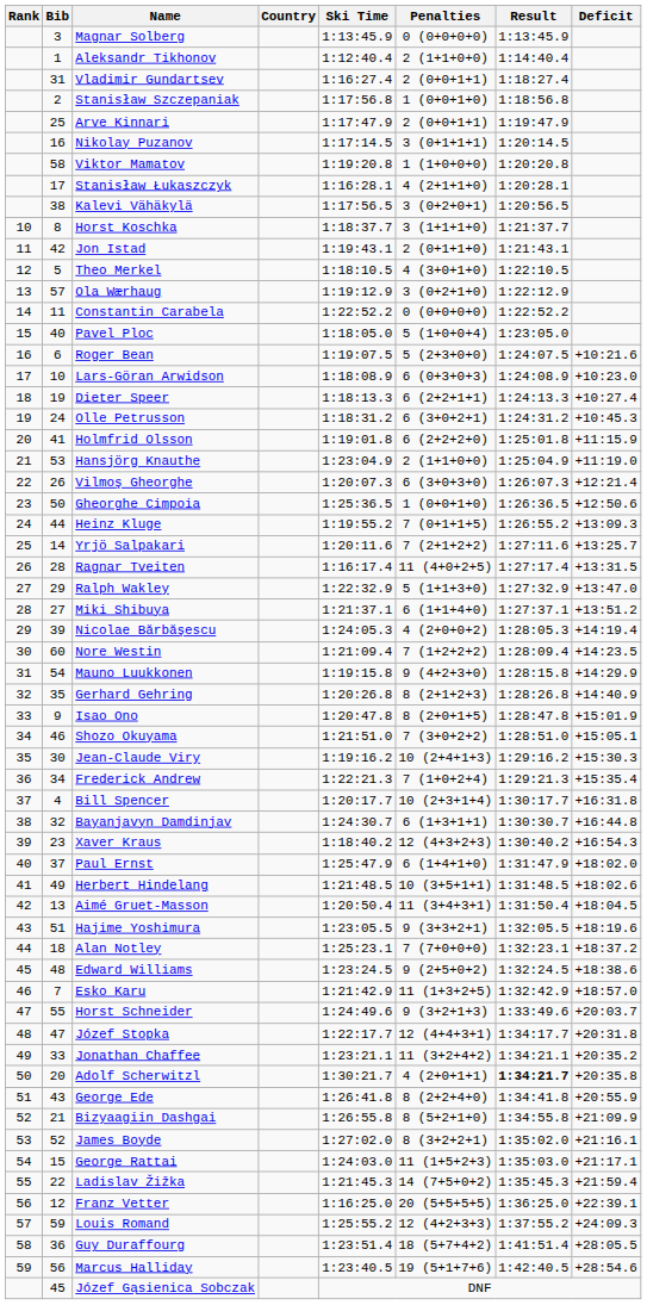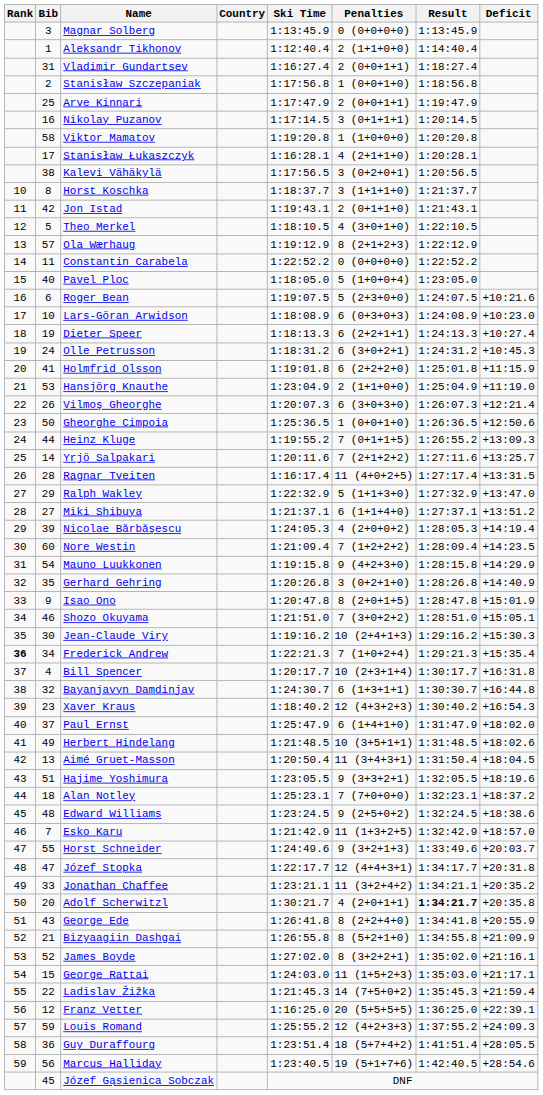 <table class="wikitable sortable" style="text-align:center">
 <tr>
 <th>Rank</th>
 <th>Bib</th>
 <th>Name</th>
 <th>Country</th>
 <th>Ski Time</th>
 <th>Penalties</th>
 <th>Result</th>
 <th>Deficit</th>
 </tr>
 <tr>
 <td></td>
 <td>3</td>
 <td align="left"><a href='#'>Magnar Solberg</a></td>
 <td align=left></td>
 <td>1:13:45.9</td>
 <td>0 (0+0+0+0)</td>
 <td>1:13:45.9</td>
 <td></td>
 </tr>
 <tr>
 <td></td>
 <td>1</td>
 <td align="left"><a href='#'>Aleksandr Tikhonov</a></td>
 <td align=left></td>
 <td>1:12:40.4</td>
 <td>2 (1+1+0+0)</td>
 <td>1:14:40.4</td>
 <td></td>
 </tr>
 <tr>
 <td></td>
 <td>31</td>
 <td align="left"><a href='#'>Vladimir Gundartsev</a></td>
 <td align=left></td>
 <td>1:16:27.4</td>
 <td>2 (0+0+1+1)</td>
 <td>1:18:27.4</td>
 <td></td>
 </tr>
 <tr>
 <td></td>
 <td>2</td>
 <td align="left"><a href='#'>Stanisław Szczepaniak</a></td>
 <td align=left></td>
 <td>1:17:56.8</td>
 <td>1 (0+0+1+0)</td>
 <td>1:18:56.8</td>
 <td></td>
 </tr>
 <tr>
 <td></td>
 <td>25</td>
 <td align="left"><a href='#'>Arve Kinnari</a></td>
 <td align=left></td>
 <td>1:17:47.9</td>
 <td>2 (0+0+1+1)</td>
 <td>1:19:47.9</td>
 <td></td>
 </tr>
 <tr>
 <td></td>
 <td>16</td>
 <td align="left"><a href='#'>Nikolay Puzanov</a></td>
 <td align=left></td>
 <td>1:17:14.5</td>
 <td>3 (0+1+1+1)</td>
 <td>1:20:14.5</td>
 <td></td>
 </tr>
 <tr>
 <td></td>
 <td>58</td>
 <td align="left"><a href='#'>Viktor Mamatov</a></td>
 <td align=left></td>
 <td>1:19:20.8</td>
 <td>1 (1+0+0+0)</td>
 <td>1:20:20.8</td>
 <td></td>
 </tr>
 <tr>
 <td></td>
 <td>17</td>
 <td align="left"><a href='#'>Stanisław Łukaszczyk</a></td>
 <td align=left></td>
 <td>1:16:28.1</td>
 <td>4 (2+1+1+0)</td>
 <td>1:20:28.1</td>
 <td></td>
 </tr>
 <tr>
 <td></td>
 <td>38</td>
 <td align="left"><a href='#'>Kalevi Vähäkylä</a></td>
 <td align=left></td>
 <td>1:17:56.5</td>
 <td>3 (0+2+0+1)</td>
 <td>1:20:56.5</td>
 <td></td>
 </tr>
 <tr>
 <td>10</td>
 <td>8</td>
 <td align="left"><a href='#'>Horst Koschka</a></td>
 <td align=left></td>
 <td>1:18:37.7</td>
 <td>3 (1+1+1+0)</td>
 <td>1:21:37.7</td>
 <td></td>
 </tr>
 <tr>
 <td>11</td>
 <td>42</td>
 <td align="left"><a href='#'>Jon Istad</a></td>
 <td align=left></td>
 <td>1:19:43.1</td>
 <td>2 (0+1+1+0)</td>
 <td>1:21:43.1</td>
 <td></td>
 </tr>
 <tr>
 <td>12</td>
 <td>5</td>
 <td align="left"><a href='#'>Theo Merkel</a></td>
 <td align=left></td>
 <td>1:18:10.5</td>
 <td>4 (3+0+1+0)</td>
 <td>1:22:10.5</td>
 <td></td>
 </tr>
 <tr>
 <td>13</td>
 <td>57</td>
 <td align="left"><a href='#'>Ola Wærhaug</a></td>
 <td align=left></td>
 <td>1:19:12.9</td>
-<td>3 (0+2+1+0)</td>
+<td>8 (2+1+2+3)</td>
 <td>1:22:12.9</td>
 <td></td>
 </tr>
 <tr>
 <td>14</td>
 <td>11</td>
 <td align="left"><a href='#'>Constantin Carabela</a></td>
 <td align=left></td>
 <td>1:22:52.2</td>
 <td>0 (0+0+0+0)</td>
 <td>1:22:52.2</td>
 <td></td>
 </tr>
 <tr>
 <td>15</td>
 <td>40</td>
 <td align="left"><a href='#'>Pavel Ploc</a></td>
 <td align=left></td>
 <td>1:18:05.0</td>
 <td>5 (1+0+0+4)</td>
 <td>1:23:05.0</td>
 <td></td>
 </tr>
 <tr>
 <td>16</td>
 <td>6</td>
 <td align="left"><a href='#'>Roger Bean</a></td>
 <td align=left></td>
 <td>1:19:07.5</td>
 <td>5 (2+3+0+0)</td>
 <td>1:24:07.5</td>
 <td>+10:21.6</td>
 </tr>
 <tr>
 <td>17</td>
 <td>10</td>
 <td align="left"><a href='#'>Lars-Göran Arwidson</a></td>
 <td align=left></td>
 <td>1:18:08.9</td>
 <td>6 (0+3+0+3)</td>
 <td>1:24:08.9</td>
 <td>+10:23.0</td>
 </tr>
 <tr>
 <td>18</td>
 <td>19</td>
 <td align="left"><a href='#'>Dieter Speer</a></td>
 <td align=left></td>
 <td>1:18:13.3</td>
 <td>6 (2+2+1+1)</td>
 <td>1:24:13.3</td>
 <td>+10:27.4</td>
 </tr>
 <tr>
 <td>19</td>
 <td>24</td>
 <td align="left"><a href='#'>Olle Petrusson</a></td>
 <td align=left></td>
 <td>1:18:31.2</td>
 <td>6 (3+0+2+1)</td>
 <td>1:24:31.2</td>
 <td>+10:45.3</td>
 </tr>
 <tr>
 <td>20</td>
 <td>41</td>
 <td align="left"><a href='#'>Holmfrid Olsson</a></td>
 <td align=left></td>
 <td>1:19:01.8</td>
 <td>6 (2+2+2+0)</td>
 <td>1:25:01.8</td>
 <td>+11:15.9</td>
 </tr>
 <tr>
 <td>21</td>
 <td>53</td>
 <td align="left"><a href='#'>Hansjörg Knauthe</a></td>
 <td align=left></td>
 <td>1:23:04.9</td>
 <td>2 (1+1+0+0)</td>
 <td>1:25:04.9</td>
 <td>+11:19.0</td>
 </tr>
 <tr>
 <td>22</td>
 <td>26</td>
 <td align="left"><a href='#'>Vilmoş Gheorghe</a></td>
 <td align=left></td>
 <td>1:20:07.3</td>
 <td>6 (3+0+3+0)</td>
 <td>1:26:07.3</td>
 <td>+12:21.4</td>
 </tr>
 <tr>
 <td>23</td>
 <td>50</td>
 <td align="left"><a href='#'>Gheorghe Cimpoia</a></td>
 <td align=left></td>
 <td>1:25:36.5</td>
 <td>1 (0+0+1+0)</td>
 <td>1:26:36.5</td>
 <td>+12:50.6</td>
 </tr>
 <tr>
 <td>24</td>
 <td>44</td>
 <td align="left"><a href='#'>Heinz Kluge</a></td>
 <td align=left></td>
 <td>1:19:55.2</td>
 <td>7 (0+1+1+5)</td>
 <td>1:26:55.2</td>
 <td>+13:09.3</td>
 </tr>
 <tr>
 <td>25</td>
 <td>14</td>
 <td align="left"><a href='#'>Yrjö Salpakari</a></td>
 <td align=left></td>
 <td>1:20:11.6</td>
 <td>7 (2+1+2+2)</td>
 <td>1:27:11.6</td>
 <td>+13:25.7</td>
 </tr>
 <tr>
 <td>26</td>
 <td>28</td>
 <td align="left"><a href='#'>Ragnar Tveiten</a></td>
 <td align=left></td>
 <td>1:16:17.4</td>
 <td>11 (4+0+2+5)</td>
 <td>1:27:17.4</td>
 <td>+13:31.5</td>
 </tr>
 <tr>
 <td>27</td>
 <td>29</td>
 <td align="left"><a href='#'>Ralph Wakley</a></td>
 <td align=left></td>
 <td>1:22:32.9</td>
 <td>5 (1+1+3+0)</td>
 <td>1:27:32.9</td>
 <td>+13:47.0</td>
 </tr>
 <tr>
 <td>28</td>
 <td>27</td>
 <td align="left"><a href='#'>Miki Shibuya</a></td>
 <td align=left></td>
 <td>1:21:37.1</td>
 <td>6 (1+1+4+0)</td>
 <td>1:27:37.1</td>
 <td>+13:51.2</td>
 </tr>
 <tr>
 <td>29</td>
 <td>39</td>
 <td align="left"><a href='#'>Nicolae Bărbăşescu</a></td>
 <td align=left></td>
 <td>1:24:05.3</td>
 <td>4 (2+0+0+2)</td>
 <td>1:28:05.3</td>
 <td>+14:19.4</td>
 </tr>
 <tr>
 <td>30</td>
 <td>60</td>
 <td align="left"><a href='#'>Nore Westin</a></td>
 <td align=left></td>
 <td>1:21:09.4</td>
 <td>7 (1+2+2+2)</td>
 <td>1:28:09.4</td>
 <td>+14:23.5</td>
 </tr>
 <tr>
 <td>31</td>
 <td>54</td>
 <td align="left"><a href='#'>Mauno Luukkonen</a></td>
 <td align=left></td>
 <td>1:19:15.8</td>
 <td>9 (4+2+3+0)</td>
 <td>1:28:15.8</td>
 <td>+14:29.9</td>
 </tr>
 <tr>
 <td>32</td>
 <td>35</td>
 <td align="left"><a href='#'>Gerhard Gehring</a></td>
 <td align=left></td>
 <td>1:20:26.8</td>
-<td>8 (2+1+2+3)</td>
+<td>3 (0+2+1+0)</td>
 <td>1:28:26.8</td>
 <td>+14:40.9</td>
 </tr>
 <tr>
 <td>33</td>
 <td>9</td>
 <td align="left"><a href='#'>Isao Ono</a></td>
 <td align=left></td>
 <td>1:20:47.8</td>
 <td>8 (2+0+1+5)</td>
 <td>1:28:47.8</td>
 <td>+15:01.9</td>
 </tr>
 <tr>
 <td>34</td>
 <td>46</td>
 <td align="left"><a href='#'>Shozo Okuyama</a></td>
 <td align=left></td>
 <td>1:21:51.0</td>
 <td>7 (3+0+2+2)</td>
 <td>1:28:51.0</td>
 <td>+15:05.1</td>
 </tr>
 <tr>
 <td>35</td>
 <td>30</td>
 <td align="left"><a href='#'>Jean-Claude Viry</a></td>
 <td align=left></td>
 <td>1:19:16.2</td>
 <td>10 (2+4+1+3)</td>
 <td>1:29:16.2</td>
 <td>+15:30.3</td>
 </tr>
 <tr>
-<td>36</td>
+<td><strong>36</strong></td>
 <td>34</td>
 <td align="left"><a href='#'>Frederick Andrew</a></td>
 <td align=left></td>
 <td>1:22:21.3</td>
 <td>7 (1+0+2+4)</td>
 <td>1:29:21.3</td>
 <td>+15:35.4</td>
 </tr>
 <tr>
 <td>37</td>
 <td>4</td>
 <td align="left"><a href='#'>Bill Spencer</a></td>
 <td align=left></td>
 <td>1:20:17.7</td>
 <td>10 (2+3+1+4)</td>
 <td>1:30:17.7</td>
 <td>+16:31.8</td>
 </tr>
 <tr>
 <td>38</td>
 <td>32</td>
 <td align="left"><a href='#'>Bayanjavyn Damdinjav</a></td>
 <td align=left></td>
 <td>1:24:30.7</td>
 <td>6 (1+3+1+1)</td>
 <td>1:30:30.7</td>
 <td>+16:44.8</td>
 </tr>
 <tr>
 <td>39</td>
 <td>23</td>
 <td align="left"><a href='#'>Xaver Kraus</a></td>
 <td align=left></td>
 <td>1:18:40.2</td>
 <td>12 (4+3+2+3)</td>
 <td>1:30:40.2</td>
 <td>+16:54.3</td>
 </tr>
 <tr>
 <td>40</td>
 <td>37</td>
 <td align="left"><a href='#'>Paul Ernst</a></td>
 <td align=left></td>
 <td>1:25:47.9</td>
 <td>6 (1+4+1+0)</td>
 <td>1:31:47.9</td>
 <td>+18:02.0</td>
 </tr>
 <tr>
 <td>41</td>
 <td>49</td>
 <td align="left"><a href='#'>Herbert Hindelang</a></td>
 <td align=left></td>
 <td>1:21:48.5</td>
 <td>10 (3+5+1+1)</td>
 <td>1:31:48.5</td>
 <td>+18:02.6</td>
 </tr>
 <tr>
 <td>42</td>
 <td>13</td>
 <td align="left"><a href='#'>Aimé Gruet-Masson</a></td>
 <td align=left></td>
 <td>1:20:50.4</td>
 <td>11 (3+4+3+1)</td>
 <td>1:31:50.4</td>
 <td>+18:04.5</td>
 </tr>
 <tr>
 <td>43</td>
 <td>51</td>
 <td align="left"><a href='#'>Hajime Yoshimura</a></td>
 <td align=left></td>
 <td>1:23:05.5</td>
 <td>9 (3+3+2+1)</td>
 <td>1:32:05.5</td>
 <td>+18:19.6</td>
 </tr>
 <tr>
 <td>44</td>
 <td>18</td>
 <td align="left"><a href='#'>Alan Notley</a></td>
 <td align=left></td>
 <td>1:25:23.1</td>
 <td>7 (7+0+0+0)</td>
 <td>1:32:23.1</td>
 <td>+18:37.2</td>
 </tr>
 <tr>
 <td>45</td>
 <td>48</td>
 <td align="left"><a href='#'>Edward Williams</a></td>
 <td align=left></td>
 <td>1:23:24.5</td>
 <td>9 (2+5+0+2)</td>
 <td>1:32:24.5</td>
 <td>+18:38.6</td>
 </tr>
 <tr>
 <td>46</td>
 <td>7</td>
 <td align="left"><a href='#'>Esko Karu</a></td>
 <td align=left></td>
 <td>1:21:42.9</td>
 <td>11 (1+3+2+5)</td>
 <td>1:32:42.9</td>
 <td>+18:57.0</td>
 </tr>
 <tr>
 <td>47</td>
 <td>55</td>
 <td align="left"><a href='#'>Horst Schneider</a></td>
 <td align=left></td>
 <td>1:24:49.6</td>
 <td>9 (3+2+1+3)</td>
 <td>1:33:49.6</td>
 <td>+20:03.7</td>
 </tr>
 <tr>
 <td>48</td>
 <td>47</td>
 <td align="left"><a href='#'>Józef Stopka</a></td>
 <td align=left></td>
 <td>1:22:17.7</td>
 <td>12 (4+4+3+1)</td>
 <td>1:34:17.7</td>
 <td>+20:31.8</td>
 </tr>
 <tr>
 <td>49</td>
 <td>33</td>
 <td align="left"><a href='#'>Jonathan Chaffee</a></td>
 <td align=left></td>
 <td>1:23:21.1</td>
 <td>11 (3+2+4+2)</td>
 <td>1:34:21.1</td>
 <td>+20:35.2</td>
 </tr>
 <tr>
 <td>50</td>
 <td>20</td>
 <td align="left"><a href='#'>Adolf Scherwitzl</a></td>
 <td align=left></td>
 <td>1:30:21.7</td>
 <td>4 (2+0+1+1)</td>
 <td><strong>1:34:21.7</strong></td>
 <td>+20:35.8</td>
 </tr>
 <tr>
 <td>51</td>
 <td>43</td>
 <td align="left"><a href='#'>George Ede</a></td>
 <td align=left></td>
 <td>1:26:41.8</td>
 <td>8 (2+2+4+0)</td>
 <td>1:34:41.8</td>
 <td>+20:55.9</td>
 </tr>
 <tr>
 <td>52</td>
 <td>21</td>
 <td align="left"><a href='#'>Bizyaagiin Dashgai</a></td>
 <td align=left></td>
 <td>1:26:55.8</td>
 <td>8 (5+2+1+0)</td>
 <td>1:34:55.8</td>
 <td>+21:09.9</td>
 </tr>
 <tr>
 <td>53</td>
 <td>52</td>
 <td align="left"><a href='#'>James Boyde</a></td>
 <td align=left></td>
 <td>1:27:02.0</td>
 <td>8 (3+2+2+1)</td>
 <td>1:35:02.0</td>
 <td>+21:16.1</td>
 </tr>
 <tr>
 <td>54</td>
 <td>15</td>
 <td align="left"><a href='#'>George Rattai</a></td>
 <td align=left></td>
 <td>1:24:03.0</td>
 <td>11 (1+5+2+3)</td>
 <td>1:35:03.0</td>
 <td>+21:17.1</td>
 </tr>
 <tr>
 <td>55</td>
 <td>22</td>
 <td align="left"><a href='#'>Ladislav Žižka</a></td>
 <td align=left></td>
 <td>1:21:45.3</td>
 <td>14 (7+5+0+2)</td>
 <td>1:35:45.3</td>
 <td>+21:59.4</td>
 </tr>
 <tr>
 <td>56</td>
 <td>12</td>
 <td align="left"><a href='#'>Franz Vetter</a></td>
 <td align=left></td>
 <td>1:16:25.0</td>
 <td>20 (5+5+5+5)</td>
 <td>1:36:25.0</td>
 <td>+22:39.1</td>
 </tr>
 <tr>
 <td>57</td>
 <td>59</td>
 <td align="left"><a href='#'>Louis Romand</a></td>
 <td align=left></td>
 <td>1:25:55.2</td>
 <td>12 (4+2+3+3)</td>
 <td>1:37:55.2</td>
 <td>+24:09.3</td>
 </tr>
 <tr>
 <td>58</td>
 <td>36</td>
 <td align="left"><a href='#'>Guy Duraffourg</a></td>
 <td align=left></td>
 <td>1:23:51.4</td>
 <td>18 (5+7+4+2)</td>
 <td>1:41:51.4</td>
 <td>+28:05.5</td>
 </tr>
 <tr>
 <td>59</td>
 <td>56</td>
 <td align="left"><a href='#'>Marcus Halliday</a></td>
 <td align=left></td>
 <td>1:23:40.5</td>
 <td>19 (5+1+7+6)</td>
 <td>1:42:40.5</td>
 <td>+28:54.6</td>
 </tr>
 <tr>
 <td></td>
 <td>45</td>
 <td align="left"><a href='#'>Józef Gąsienica Sobczak</a></td>
 <td align=left></td>
 <td colspan=4>DNF</td>
 </tr>
 </table>
